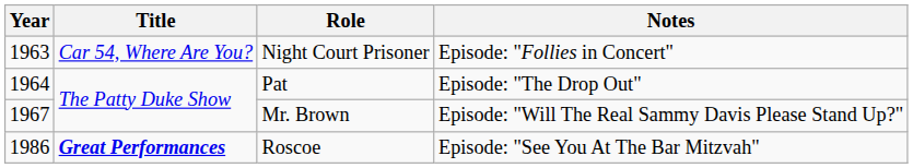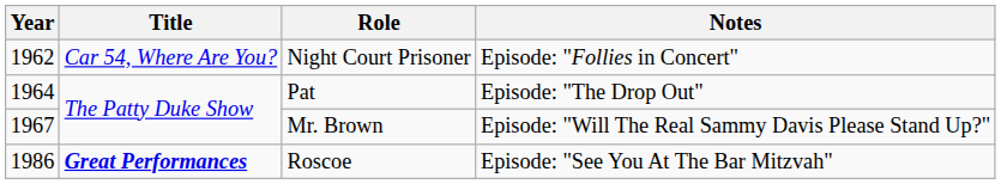 <table class="wikitable sortable">
 <tr>
 <th>Year</th>
 <th>Title</th>
 <th>Role</th>
 <th>Notes</th>
 </tr>
 <tr>
-<td>1963</td>
+<td>1962</td>
 <td><em><a href='#'>Car 54, Where Are You?</a></em></td>
 <td>Night Court Prisoner</td>
 <td>Episode: "<em>Follies</em> in Concert"</td>
 </tr>
 <tr>
 <td>1964</td>
 <td data-sort-value="Patty Duke Show, The" rowspan="2"><em><a href='#'>The Patty Duke Show</a></em></td>
 <td>Pat</td>
 <td>Episode: "The Drop Out"</td>
 </tr>
 <tr>
 <td>1967</td>
 <td>Mr. Brown</td>
 <td>Episode: "Will The Real Sammy Davis Please Stand Up?"</td>
 </tr>
 <tr>
 <td>1986</td>
 <td><strong><em><a href='#'>Great Performances</a></em></strong></td>
 <td>Roscoe</td>
 <td>Episode: "See You At The Bar Mitzvah"</td>
 </tr>
 </table>
